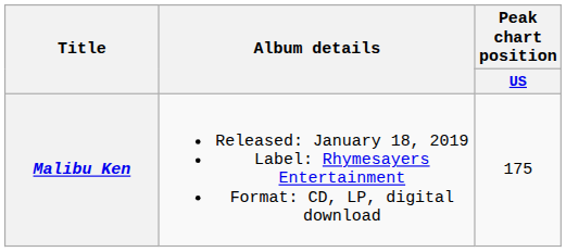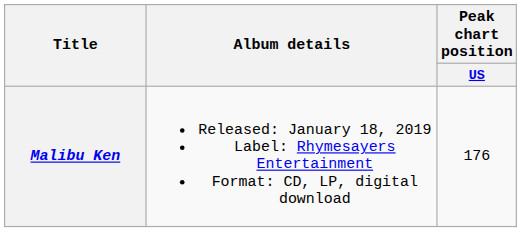 <table class="wikitable plainrowheaders" style="text-align:center;" border="1">
 <tr>
 <th scope="col" rowspan="2" style="width:9em;">Title</th>
 <th scope="col" rowspan="2" style="width:19em;">Album details</th>
 <th scope="col" colspan="1">Peak chart position</th>
 </tr>
 <tr>
 <th scope="col" style="width:3em;font-size:90%;"><a href='#'>US</a><br></th>
 </tr>
 <tr>
 <th scope="row"><em><a href='#'>Malibu Ken</a></em></th>
 <td><br><ul><li>Released: January 18, 2019</li><li>Label: <a href='#'>Rhymesayers Entertainment</a></li><li>Format: CD, LP, digital download</li></ul></td>
-<td>175</td>
+<td>176</td>
 </tr>
 </table>
